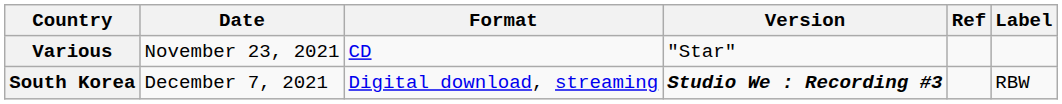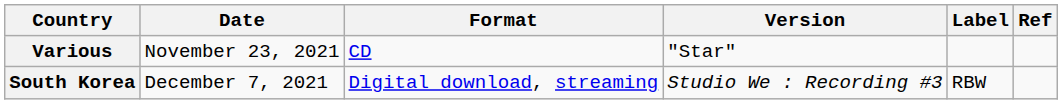 <table class="wikitable plainrowheaders" text-align:center">
 <tr>
 <th>Country</th>
 <th>Date</th>
 <th>Format</th>
 <th>Version</th>
+<th>Label</th>
 <th>Ref</th>
-<th>Label</th>
 </tr>
 <tr>
 <th scope="row">Various</th>
 <td>November 23, 2021</td>
 <td><a href='#'>CD</a></td>
 <td>"Star"</td>
 <td></td>
 <td></td>
 </tr>
 <tr>
 <th scope="row">South Korea</th>
 <td>December 7, 2021</td>
 <td><a href='#'>Digital download</a>, <a href='#'>streaming</a></td>
-<td><strong><em>Studio We : Recording #3</em></strong></td>
+<td><em>Studio We : Recording #3</em></td>
+<td>RBW</td>
 <td></td>
-<td>RBW</td>
 </tr>
 </table>
